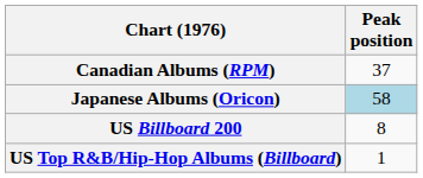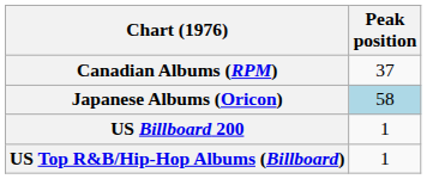 <table class="wikitable sortable plainrowheaders" style="text-align:center">
 <tr>
 <th scope="col">Chart (1976)</th>
 <th scope="col">Peak<br>position</th>
 </tr>
 <tr>
 <th scope="row">Canadian Albums (<em><a href='#'>RPM</a></em>)</th>
 <td>37</td>
 </tr>
 <tr>
 <th scope="row">Japanese Albums (<a href='#'>Oricon</a>)</th>
 <td style="background: lightblue;">58</td>
 </tr>
 <tr>
 <th scope="row">US <a href='#'><em>Billboard</em> 200</a></th>
-<td>8</td>
+<td>1</td>
 </tr>
 <tr>
 <th scope="row">US <a href='#'>Top R&B/Hip-Hop Albums</a> (<em><a href='#'>Billboard</a></em>)</th>
 <td>1</td>
 </tr>
 </table>
